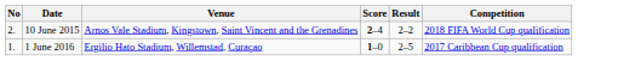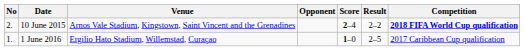 <table class="wikitable" style="font-size:85%;">
 <tr>
 <th>No</th>
 <th>Date</th>
 <th>Venue</th>
+<th>Opponent</th>
 <th>Score</th>
 <th>Result</th>
 <th>Competition</th>
 </tr>
 <tr>
 <td>2.</td>
 <td>10 June 2015</td>
 <td><a href='#'>Arnos Vale Stadium</a>, <a href='#'>Kingstown</a>, <a href='#'>Saint Vincent and the Grenadines</a></td>
+<td></td>
 <td align=center><strong>2</strong>–4</td>
 <td align=center>2–2</td>
-<td><a href='#'>2018 FIFA World Cup qualification</a></td>
+<td><strong><a href='#'>2018 FIFA World Cup qualification</a></strong></td>
 </tr>
 <tr>
 <td>1.</td>
 <td>1 June 2016</td>
 <td><a href='#'>Ergilio Hato Stadium</a>, <a href='#'>Willemstad</a>, <a href='#'>Curaçao</a></td>
+<td></td>
 <td align=center><strong>1</strong>–0</td>
 <td align=center>2–5</td>
 <td><a href='#'>2017 Caribbean Cup qualification</a></td>
 </tr>
 </table>
